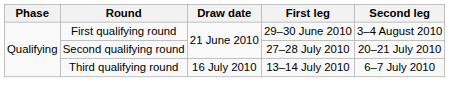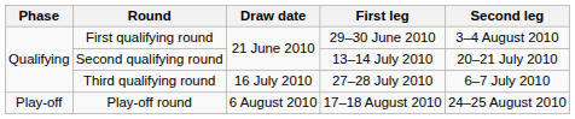 <table class="wikitable" style="text-align:center">
 <tr>
 <th>Phase</th>
 <th>Round</th>
 <th>Draw date</th>
 <th>First leg</th>
 <th>Second leg</th>
 </tr>
 <tr>
 <td rowspan=3>Qualifying</td>
 <td>First qualifying round</td>
 <td rowspan=2>21 June 2010</td>
 <td>29–30 June 2010</td>
 <td>3–4 August 2010</td>
 </tr>
 <tr>
 <td>Second qualifying round</td>
-<td>27–28 July 2010</td>
+<td>13–14 July 2010</td>
 <td>20–21 July 2010</td>
 </tr>
 <tr>
 <td>Third qualifying round</td>
 <td>16 July 2010</td>
-<td>13–14 July 2010</td>
+<td>27–28 July 2010</td>
 <td>6–7 July 2010</td>
 </tr>
+<tr>
+<td>Play-off</td>
+<td>Play-off round</td>
+<td>6 August 2010</td>
+<td>17–18 August 2010</td>
+<td>24–25 August 2010</td>
+</tr>
 </table>
